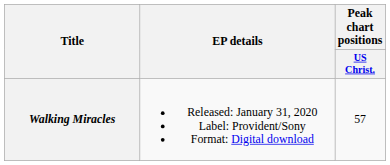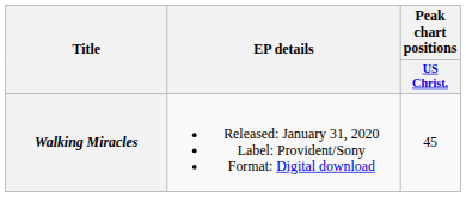 <table class="wikitable plainrowheaders" style="text-align:center;">
 <tr>
 <th scope="col" rowspan="2" style="width:11em;">Title</th>
 <th scope="col" rowspan="2" style="width:16em;">EP details</th>
 <th scope="col" colspan="1">Peak chart positions</th>
 </tr>
 <tr>
 <th style="width:3em; font-size:85%"><a href='#'>US<br>Christ.</a><br></th>
 </tr>
 <tr>
 <th scope="row"><em>Walking Miracles</em></th>
 <td><br><ul><li>Released: January 31, 2020</li><li>Label: Provident/Sony</li><li>Format: <a href='#'>Digital download</a></li></ul></td>
-<td>57</td>
+<td>45</td>
 </tr>
 </table>
